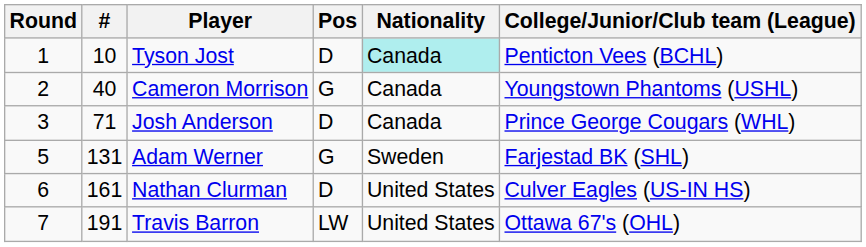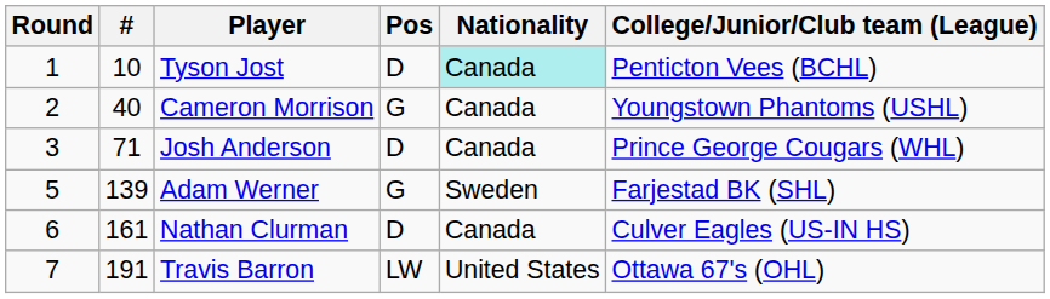 <table class="wikitable">
 <tr>
 <th>Round</th>
 <th>#</th>
 <th>Player</th>
 <th>Pos</th>
 <th>Nationality</th>
 <th>College/Junior/Club team (League)</th>
 </tr>
 <tr>
 <td style="text-align:center">1</td>
 <td style="text-align:center">10</td>
 <td><a href='#'>Tyson Jost</a></td>
 <td>D</td>
 <td style="background: paleturquoise;"> Canada</td>
 <td><a href='#'>Penticton Vees</a> (<a href='#'>BCHL</a>)</td>
 </tr>
 <tr>
 <td style="text-align:center">2</td>
 <td style="text-align:center">40</td>
 <td><a href='#'>Cameron Morrison</a></td>
 <td>G</td>
 <td> Canada</td>
 <td><a href='#'>Youngstown Phantoms</a> (<a href='#'>USHL</a>)</td>
 </tr>
 <tr>
 <td style="text-align:center">3</td>
 <td style="text-align:center">71</td>
 <td><a href='#'>Josh Anderson</a></td>
 <td>D</td>
 <td> Canada</td>
 <td><a href='#'>Prince George Cougars</a> (<a href='#'>WHL</a>)</td>
 </tr>
 <tr>
 <td style="text-align:center">5</td>
-<td style="text-align:center">131</td>
+<td style="text-align:center">139</td>
 <td><a href='#'>Adam Werner</a></td>
 <td>G</td>
 <td> Sweden</td>
 <td><a href='#'>Farjestad BK</a> (<a href='#'>SHL</a>)</td>
 </tr>
 <tr>
 <td style="text-align:center">6</td>
 <td style="text-align:center">161</td>
 <td><a href='#'>Nathan Clurman</a></td>
 <td>D</td>
-<td> United States</td>
+<td> Canada</td>
 <td><a href='#'>Culver Eagles</a> (<a href='#'>US-IN HS</a>)</td>
 </tr>
 <tr>
 <td style="text-align:center">7</td>
 <td style="text-align:center">191</td>
 <td><a href='#'>Travis Barron</a></td>
 <td>LW</td>
 <td> United States</td>
 <td><a href='#'>Ottawa 67's</a> (<a href='#'>OHL</a>)</td>
 </tr>
 </table>
